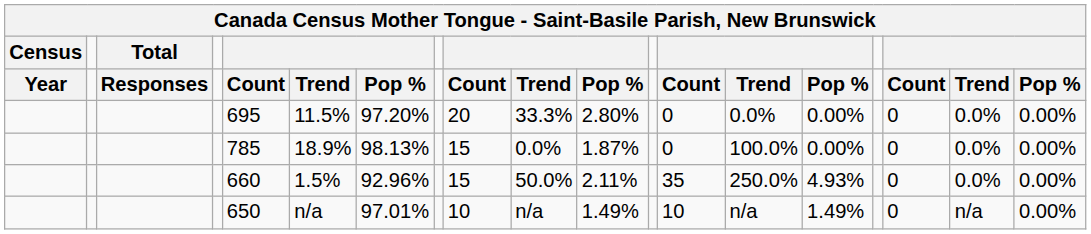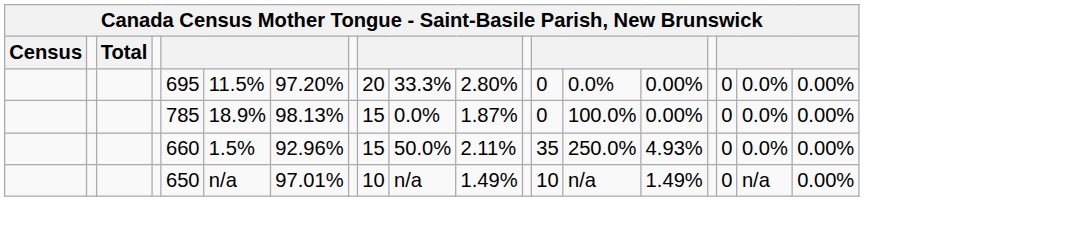 <table class="wikitable">
 <tr>
 <th colspan="19">Canada Census Mother Tongue - Saint-Basile Parish, New Brunswick</th>
 </tr>
 <tr>
 <th>Census</th>
 <td></td>
 <th>Total</th>
 <td colspan="1"></td>
 <th colspan="3"></th>
 <td colspan="1"></td>
 <th colspan="3"></th>
 <td colspan="1"></td>
 <th colspan="3"></th>
 <td colspan="1"></td>
 <th colspan="3"></th>
-</tr>
-<tr>
-<th>Year</th>
-<td></td>
-<th>Responses</th>
-<td></td>
-<th>Count</th>
-<th>Trend</th>
-<th>Pop %</th>
-<td></td>
-<th>Count</th>
-<th>Trend</th>
-<th>Pop %</th>
-<td></td>
-<th>Count</th>
-<th>Trend</th>
-<th>Pop %</th>
-<td></td>
-<th>Count</th>
-<th>Trend</th>
-<th>Pop %</th>
 </tr>
 <tr>
 <td></td>
 <td></td>
 <td></td>
 <td></td>
 <td>695</td>
 <td> 11.5%</td>
 <td>97.20%</td>
 <td></td>
 <td>20</td>
 <td> 33.3%</td>
 <td>2.80%</td>
 <td></td>
 <td>0</td>
 <td> 0.0%</td>
 <td>0.00%</td>
 <td></td>
 <td>0</td>
 <td> 0.0%</td>
 <td>0.00%</td>
 </tr>
 <tr>
 <td></td>
 <td></td>
 <td></td>
 <td></td>
 <td>785</td>
 <td> 18.9%</td>
 <td>98.13%</td>
 <td></td>
 <td>15</td>
 <td> 0.0%</td>
 <td>1.87%</td>
 <td></td>
 <td>0</td>
 <td> 100.0%</td>
 <td>0.00%</td>
 <td></td>
 <td>0</td>
 <td> 0.0%</td>
 <td>0.00%</td>
 </tr>
 <tr>
 <td></td>
 <td></td>
 <td></td>
 <td></td>
 <td>660</td>
 <td> 1.5%</td>
 <td>92.96%</td>
 <td></td>
 <td>15</td>
 <td> 50.0%</td>
 <td>2.11%</td>
 <td></td>
 <td>35</td>
 <td> 250.0%</td>
 <td>4.93%</td>
 <td></td>
 <td>0</td>
 <td> 0.0%</td>
 <td>0.00%</td>
 </tr>
 <tr>
 <td></td>
 <td></td>
 <td></td>
 <td></td>
 <td>650</td>
 <td>n/a</td>
 <td>97.01%</td>
 <td></td>
 <td>10</td>
 <td>n/a</td>
 <td>1.49%</td>
 <td></td>
 <td>10</td>
 <td>n/a</td>
 <td>1.49%</td>
 <td></td>
 <td>0</td>
 <td>n/a</td>
 <td>0.00%</td>
 </tr>
 </table>
